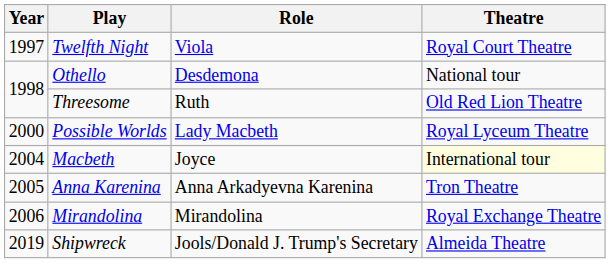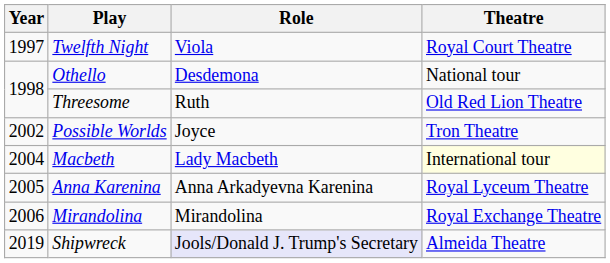 <table class="wikitable">
 <tr>
 <th>Year</th>
 <th>Play</th>
 <th>Role</th>
 <th>Theatre</th>
 </tr>
 <tr>
 <td>1997</td>
 <td><em><a href='#'>Twelfth Night</a></em></td>
 <td><a href='#'>Viola</a></td>
 <td><a href='#'>Royal Court Theatre</a></td>
 </tr>
 <tr>
 <td rowspan= "2">1998</td>
 <td><em><a href='#'>Othello</a></em></td>
 <td><a href='#'>Desdemona</a></td>
 <td>National tour</td>
 </tr>
 <tr>
 <td><em>Threesome</em></td>
 <td>Ruth</td>
 <td><a href='#'>Old Red Lion Theatre</a></td>
 </tr>
 <tr>
-<td>2000</td>
+<td>2002</td>
 <td><em><a href='#'>Possible Worlds</a></em></td>
-<td><a href='#'>Lady Macbeth</a></td>
-<td><a href='#'>Royal Lyceum Theatre</a></td>
+<td>Joyce</td>
+<td><a href='#'>Tron Theatre</a></td>
 </tr>
 <tr>
 <td>2004</td>
 <td><em><a href='#'>Macbeth</a></em></td>
-<td>Joyce</td>
+<td><a href='#'>Lady Macbeth</a></td>
 <td style="background: lightyellow;">International tour</td>
 </tr>
 <tr>
 <td>2005</td>
 <td><em><a href='#'>Anna Karenina</a></em></td>
 <td>Anna Arkadyevna Karenina</td>
-<td><a href='#'>Tron Theatre</a></td>
+<td><a href='#'>Royal Lyceum Theatre</a></td>
 </tr>
 <tr>
 <td>2006</td>
 <td><em><a href='#'>Mirandolina</a></em></td>
 <td>Mirandolina</td>
 <td><a href='#'>Royal Exchange Theatre</a></td>
 </tr>
 <tr>
 <td>2019</td>
 <td><em>Shipwreck</em></td>
-<td>Jools/Donald J. Trump's Secretary</td>
+<td style="background: lavender;">Jools/Donald J. Trump's Secretary</td>
 <td><a href='#'>Almeida Theatre</a></td>
 </tr>
 </table>
